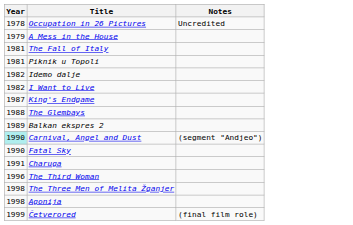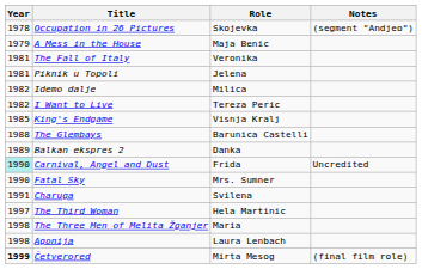 <table class="wikitable">
 <tr>
 <th>Year</th>
 <th>Title</th>
+<th>Role</th>
 <th>Notes</th>
 </tr>
 <tr>
 <td>1978</td>
 <td><em><a href='#'>Occupation in 26 Pictures</a></em></td>
-<td>Uncredited</td>
+<td>Skojevka</td>
+<td>(segment "Andjeo")</td>
 </tr>
 <tr>
 <td>1979</td>
 <td><em><a href='#'>A Mess in the House</a></em></td>
+<td>Maja Benic</td>
 <td></td>
 </tr>
 <tr>
 <td>1981</td>
 <td><em><a href='#'>The Fall of Italy</a></em></td>
+<td>Veronika</td>
 <td></td>
 </tr>
 <tr>
 <td>1981</td>
 <td><em>Piknik u Topoli</em></td>
+<td>Jelena</td>
 <td></td>
 </tr>
 <tr>
 <td>1982</td>
 <td><em>Idemo dalje</em></td>
+<td>Milica</td>
 <td></td>
 </tr>
 <tr>
 <td>1982</td>
 <td><em><a href='#'>I Want to Live</a></em></td>
+<td>Tereza Peric</td>
 <td></td>
 </tr>
 <tr>
-<td>1987</td>
+<td>1985</td>
 <td><em><a href='#'>King's Endgame</a></em></td>
+<td>Visnja Kralj</td>
 <td></td>
 </tr>
 <tr>
 <td>1988</td>
 <td><em><a href='#'>The Glembays</a></em></td>
+<td>Barunica Castelli</td>
 <td></td>
 </tr>
 <tr>
 <td>1989</td>
 <td><em>Balkan ekspres 2</em></td>
+<td>Danka</td>
 <td></td>
 </tr>
 <tr>
 <td style="background: paleturquoise;">1990</td>
 <td><em><a href='#'>Carnival, Angel and Dust</a></em></td>
-<td>(segment "Andjeo")</td>
+<td>Frida</td>
+<td>Uncredited</td>
 </tr>
 <tr>
 <td>1990</td>
 <td><em><a href='#'>Fatal Sky</a></em></td>
+<td>Mrs. Sumner</td>
 <td></td>
 </tr>
 <tr>
 <td>1991</td>
 <td><em><a href='#'>Charuga</a></em></td>
+<td>Svilena</td>
 <td></td>
 </tr>
 <tr>
-<td>1996</td>
+<td>1997</td>
 <td><em><a href='#'>The Third Woman</a></em></td>
+<td>Hela Martinic</td>
 <td></td>
 </tr>
 <tr>
 <td>1998</td>
 <td><em><a href='#'>The Three Men of Melita Žganjer</a></em></td>
+<td>Maria</td>
 <td></td>
 </tr>
 <tr>
 <td>1998</td>
 <td><em><a href='#'>Agonija</a></em></td>
+<td>Laura Lenbach</td>
 <td></td>
 </tr>
 <tr>
-<td>1999</td>
+<td><strong>1999</strong></td>
 <td><em><a href='#'>Četverored</a></em></td>
+<td>Mirta Mesog</td>
 <td>(final film role)</td>
 </tr>
 </table>
